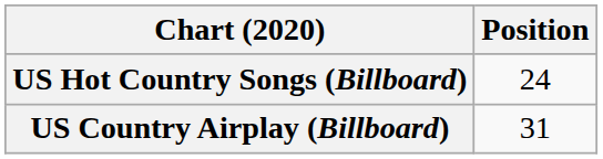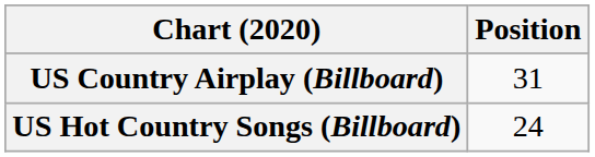 <table class="wikitable sortable plainrowheaders" style="text-align:center">
 <tr>
 <th scope="col">Chart (2020)</th>
 <th scope="col">Position</th>
 </tr>
 <tr>
+<th scope="row">US Country Airplay (<em>Billboard</em>)</th>
+<td>31</td>
+</tr>
+<tr>
 <th scope="row">US Hot Country Songs (<em>Billboard</em>)</th>
 <td>24</td>
 </tr>
-<tr>
-<th scope="row">US Country Airplay (<em>Billboard</em>)</th>
-<td>31</td>
-</tr>
 </table>
